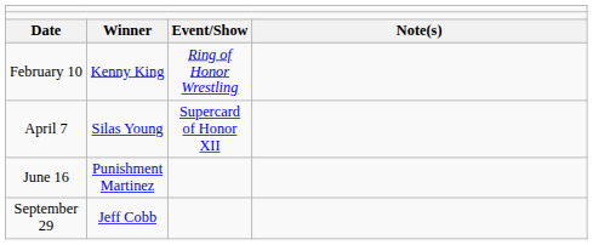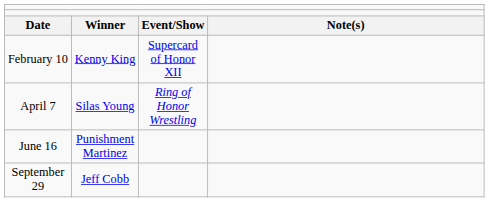 <table class="wikitable" style="text-align:center; width:100%;">
 <tr>
 <td colspan="5"></td>
 </tr>
 <tr>
 <td colspan="5"><strong></strong></td>
 </tr>
 <tr>
 <th width=14%>Date</th>
 <th width=14%>Winner</th>
 <th width=14%>Event/Show</th>
 <th width=58%>Note(s)</th>
 </tr>
 <tr>
 <td>February 10</td>
 <td><a href='#'>Kenny King</a></td>
-<td><em><a href='#'>Ring of Honor Wrestling</a></em></td>
+<td><a href='#'>Supercard of Honor XII</a></td>
 <td style="text-align:left;"></td>
 </tr>
 <tr>
 <td>April 7</td>
 <td><a href='#'>Silas Young</a></td>
-<td><a href='#'>Supercard of Honor XII</a></td>
+<td><em><a href='#'>Ring of Honor Wrestling</a></em></td>
 <td style="text-align:left;"></td>
 </tr>
 <tr>
 <td>June 16</td>
 <td><a href='#'>Punishment Martinez</a></td>
 <td></td>
 <td align=left></td>
 </tr>
 <tr>
 <td>September 29</td>
 <td><a href='#'>Jeff Cobb</a></td>
 <td></td>
 <td align=left></td>
 </tr>
 </table>
